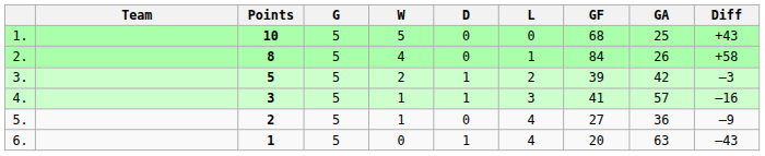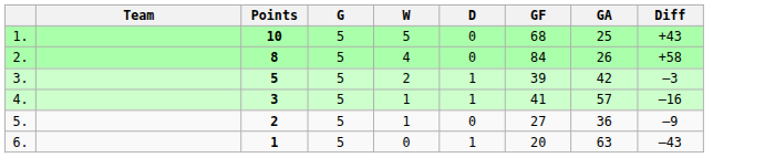 <table class=wikitable style="text-align:center">
 <tr bgcolor="#DCDCDC">
 <th width="25"></th>
 <th width="200">Team</th>
 <th width="60">Points</th>
 <th width="60">G</th>
 <th width="60">W</th>
 <th width="60">D</th>
-<th width="60">L</th>
 <th width="60">GF</th>
 <th width="60">GA</th>
 <th width="60">Diff</th>
 </tr>
 <tr bgcolor=#AAFFAA>
 <td>1.</td>
 <td align=left></td>
 <td><strong>10</strong></td>
 <td>5</td>
 <td>5</td>
-<td>0</td>
 <td>0</td>
 <td>68</td>
 <td>25</td>
 <td>+43</td>
 </tr>
 <tr bgcolor=#AAFFAA>
 <td>2.</td>
 <td align=left></td>
 <td><strong>8</strong></td>
 <td>5</td>
 <td>4</td>
 <td>0</td>
-<td>1</td>
 <td>84</td>
 <td>26</td>
 <td>+58</td>
 </tr>
 <tr bgcolor=#CCFFCC>
 <td>3.</td>
 <td align=left></td>
 <td><strong>5</strong></td>
 <td>5</td>
 <td>2</td>
 <td>1</td>
-<td>2</td>
 <td>39</td>
 <td>42</td>
 <td>–3</td>
 </tr>
 <tr bgcolor=#CCFFCC>
 <td>4.</td>
 <td align=left></td>
 <td><strong>3</strong></td>
 <td>5</td>
 <td>1</td>
 <td>1</td>
-<td>3</td>
 <td>41</td>
 <td>57</td>
 <td>–16</td>
 </tr>
 <tr>
 <td>5.</td>
 <td align=left></td>
 <td><strong>2</strong></td>
 <td>5</td>
 <td>1</td>
 <td>0</td>
-<td>4</td>
 <td>27</td>
 <td>36</td>
 <td>–9</td>
 </tr>
 <tr>
 <td>6.</td>
 <td align=left></td>
 <td><strong>1</strong></td>
 <td>5</td>
 <td>0</td>
 <td>1</td>
-<td>4</td>
 <td>20</td>
 <td>63</td>
 <td>–43</td>
 </tr>
 </table>
